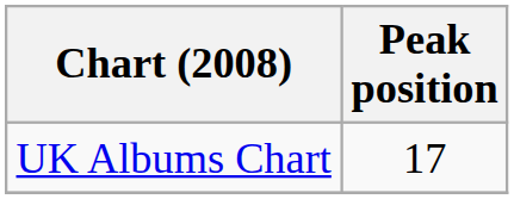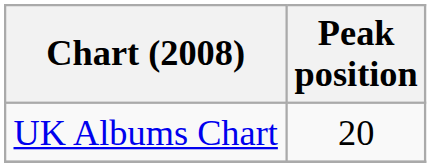 <table class="wikitable sortable">
 <tr>
 <th align="left">Chart (2008)</th>
 <th align="center">Peak<br>position</th>
 </tr>
 <tr>
 <td align="left"><a href='#'>UK Albums Chart</a></td>
-<td align="center">17</td>
+<td align="center">20</td>
 </tr>
 <tr>
 </tr>
 </table>
